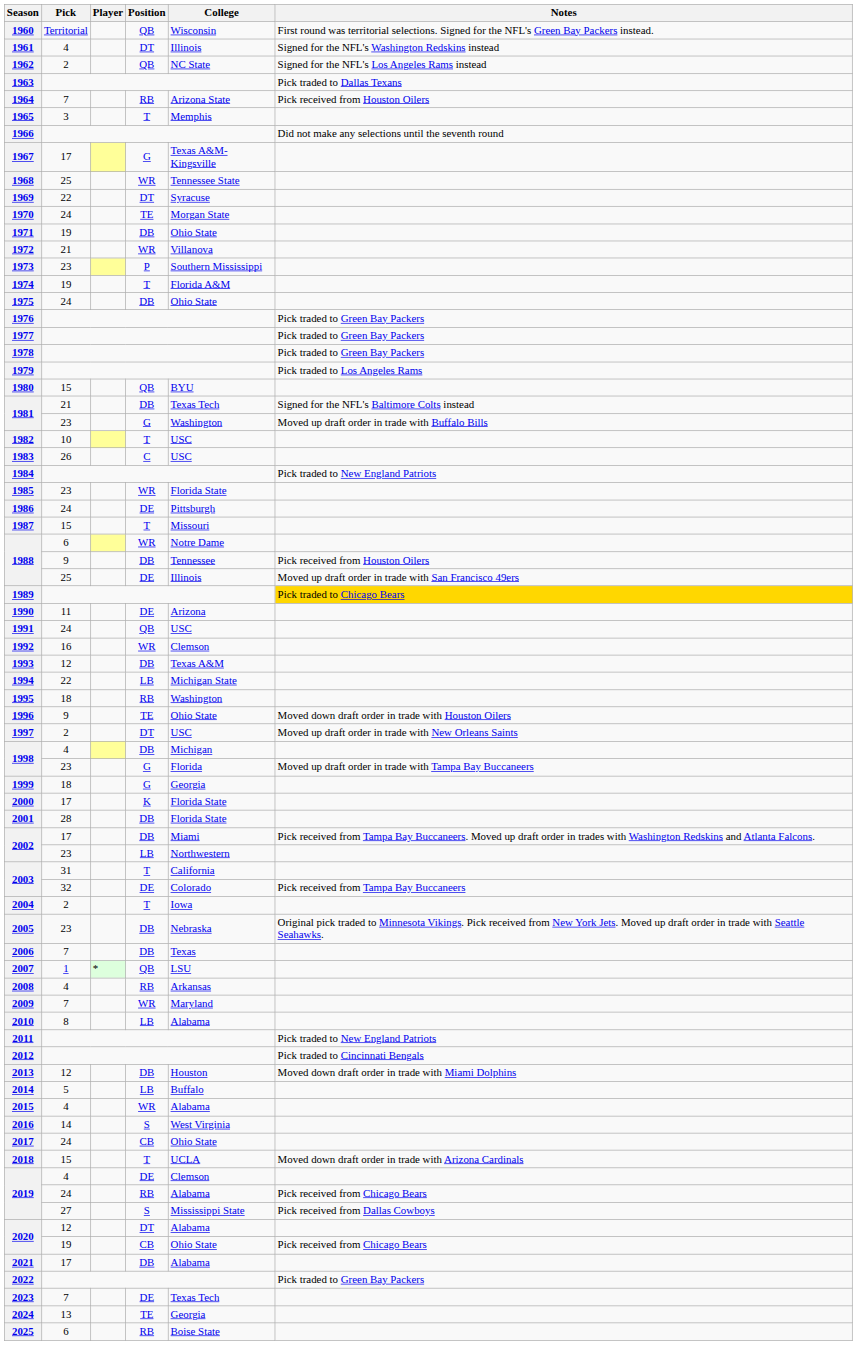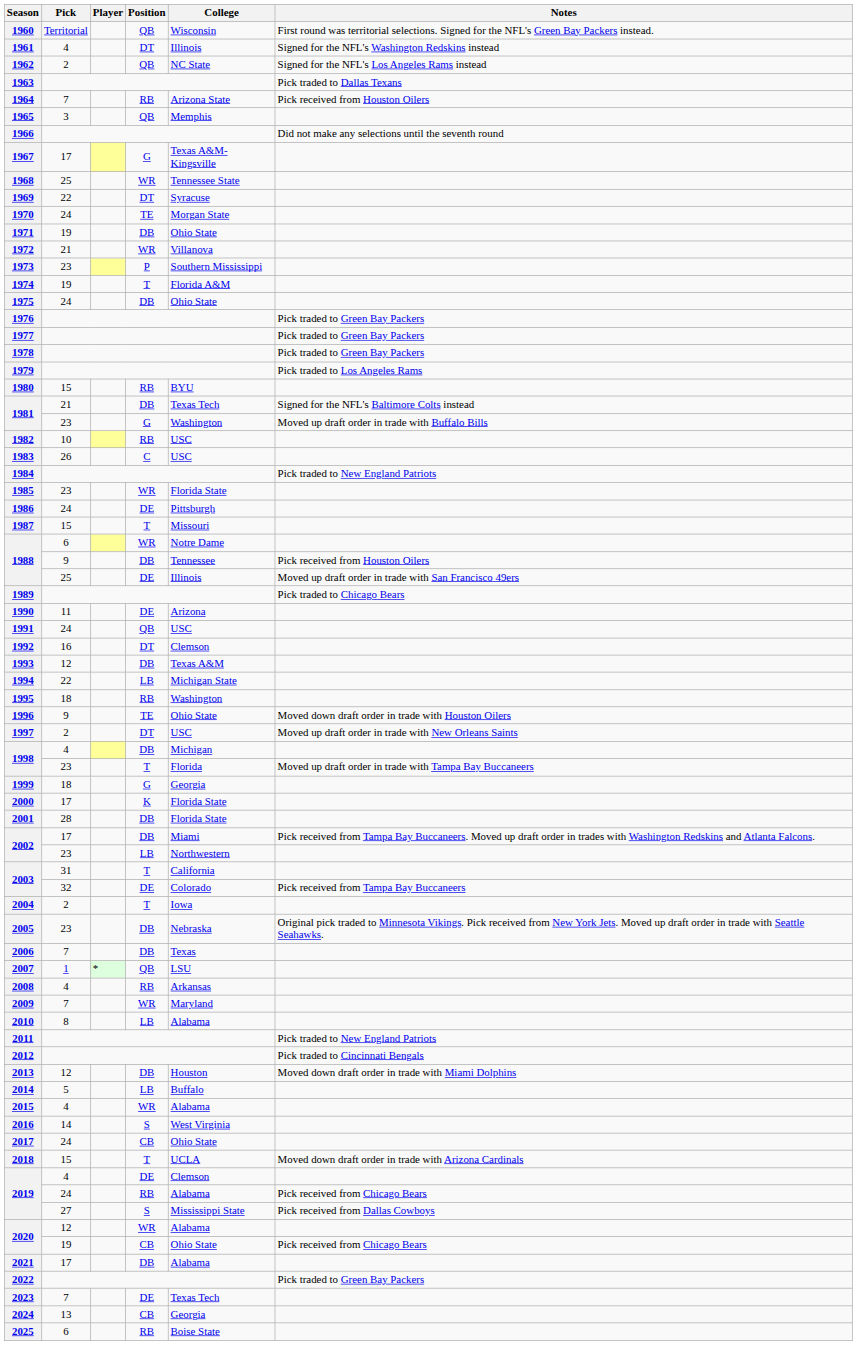 <table class="wikitable sortable">
 <tr>
 <th scope="col">Season</th>
 <th scope="col">Pick</th>
 <th scope="col">Player</th>
 <th scope="col">Position</th>
 <th scope="col">College</th>
 <th scope="col" class= "unsortable">Notes</th>
 </tr>
 <tr>
 <th scope="row"><a href='#'>1960</a></th>
 <td align="center"><a href='#'>Territorial</a></td>
 <td></td>
 <td align="center"><a href='#'>QB</a></td>
 <td><a href='#'>Wisconsin</a></td>
 <td>First round was territorial selections. Signed for the NFL's <a href='#'>Green Bay Packers</a> instead.</td>
 </tr>
 <tr>
 <th scope="row"><a href='#'>1961</a></th>
 <td align="center">4</td>
 <td></td>
 <td align="center"><a href='#'>DT</a></td>
 <td><a href='#'>Illinois</a></td>
 <td>Signed for the NFL's <a href='#'>Washington Redskins</a> instead</td>
 </tr>
 <tr>
 <th scope="row"><a href='#'>1962</a></th>
 <td align="center">2</td>
 <td></td>
 <td align="center"><a href='#'>QB</a></td>
 <td><a href='#'>NC State</a></td>
 <td>Signed for the NFL's <a href='#'>Los Angeles Rams</a> instead</td>
 </tr>
 <tr>
 <th scope="row"><a href='#'>1963</a></th>
 <td colspan=4 align="center"><em></em></td>
 <td>Pick traded to <a href='#'>Dallas Texans</a></td>
 </tr>
 <tr>
 <th scope="row"><a href='#'>1964</a></th>
 <td align="center">7</td>
 <td></td>
 <td align="center"><a href='#'>RB</a></td>
 <td><a href='#'>Arizona State</a></td>
 <td>Pick received from <a href='#'>Houston Oilers</a></td>
 </tr>
 <tr>
 <th scope="row"><a href='#'>1965</a></th>
 <td align="center">3</td>
 <td></td>
-<td align="center"><a href='#'>T</a></td>
+<td align="center"><a href='#'>QB</a></td>
 <td><a href='#'>Memphis</a></td>
 <td></td>
 </tr>
 <tr>
 <th scope="row"><a href='#'>1966</a></th>
 <td colspan=4 align="center"><em></em></td>
 <td>Did not make any selections until the seventh round</td>
 </tr>
 <tr>
 <th scope="row"><a href='#'>1967</a></th>
 <td align="center">17</td>
 <td style="background-color:#FFFF99"></td>
 <td align="center"><a href='#'>G</a></td>
 <td><a href='#'>Texas A&M-Kingsville</a></td>
 <td></td>
 </tr>
 <tr>
 <th scope="row"><a href='#'>1968</a></th>
 <td align="center">25</td>
 <td></td>
 <td align="center"><a href='#'>WR</a></td>
 <td><a href='#'>Tennessee State</a></td>
 <td></td>
 </tr>
 <tr>
 <th scope="row"><a href='#'>1969</a></th>
 <td align="center">22</td>
 <td></td>
 <td align="center"><a href='#'>DT</a></td>
 <td><a href='#'>Syracuse</a></td>
 <td></td>
 </tr>
 <tr>
 <th scope="row"><a href='#'>1970</a></th>
 <td align="center">24</td>
 <td></td>
 <td align="center"><a href='#'>TE</a></td>
 <td><a href='#'>Morgan State</a></td>
 <td></td>
 </tr>
 <tr>
 <th scope="row"><a href='#'>1971</a></th>
 <td align="center">19</td>
 <td></td>
 <td align="center"><a href='#'>DB</a></td>
 <td><a href='#'>Ohio State</a></td>
 <td></td>
 </tr>
 <tr>
 <th scope="row"><a href='#'>1972</a></th>
 <td align="center">21</td>
 <td></td>
 <td align="center"><a href='#'>WR</a></td>
 <td><a href='#'>Villanova</a></td>
 <td></td>
 </tr>
 <tr>
 <th scope="row"><a href='#'>1973</a></th>
 <td align="center">23</td>
 <td style="background-color:#FFFF99"></td>
 <td align="center"><a href='#'>P</a></td>
 <td><a href='#'>Southern Mississippi</a></td>
 <td></td>
 </tr>
 <tr>
 <th scope="row"><a href='#'>1974</a></th>
 <td align="center">19</td>
 <td></td>
 <td align="center"><a href='#'>T</a></td>
 <td><a href='#'>Florida A&M</a></td>
 <td></td>
 </tr>
 <tr>
 <th scope="row"><a href='#'>1975</a></th>
 <td align="center">24</td>
 <td></td>
 <td align="center"><a href='#'>DB</a></td>
 <td><a href='#'>Ohio State</a></td>
 <td></td>
 </tr>
 <tr>
 <th scope="row"><a href='#'>1976</a></th>
 <td colspan=4 align="center"><em></em></td>
 <td>Pick traded to <a href='#'>Green Bay Packers</a></td>
 </tr>
 <tr>
 <th scope="row"><a href='#'>1977</a></th>
 <td colspan=4 align="center"><em></em></td>
 <td>Pick traded to <a href='#'>Green Bay Packers</a></td>
 </tr>
 <tr>
 <th scope="row"><a href='#'>1978</a></th>
 <td colspan=4 align="center"><em></em></td>
 <td>Pick traded to <a href='#'>Green Bay Packers</a></td>
 </tr>
 <tr>
 <th scope="row"><a href='#'>1979</a></th>
 <td colspan=4 align="center"><em></em></td>
 <td>Pick traded to <a href='#'>Los Angeles Rams</a></td>
 </tr>
 <tr>
 <th scope="row"><a href='#'>1980</a></th>
 <td align="center">15</td>
 <td></td>
-<td align="center"><a href='#'>QB</a></td>
+<td align="center"><a href='#'>RB</a></td>
 <td><a href='#'>BYU</a></td>
 <td></td>
 </tr>
 <tr>
 <th scope="rowgroup"  rowspan="2"><a href='#'>1981</a></th>
 <td align="center">21</td>
 <td></td>
 <td align="center"><a href='#'>DB</a></td>
 <td><a href='#'>Texas Tech</a></td>
 <td>Signed for the NFL's <a href='#'>Baltimore Colts</a> instead</td>
 </tr>
 <tr>
 <td align="center">23</td>
 <td></td>
 <td align="center"><a href='#'>G</a></td>
 <td><a href='#'>Washington</a></td>
 <td>Moved up draft order in trade with <a href='#'>Buffalo Bills</a></td>
 </tr>
 <tr>
 <th scope="row"><a href='#'>1982</a></th>
 <td align="center">10</td>
 <td style="background-color:#FFFF99"></td>
-<td align="center"><a href='#'>T</a></td>
+<td align="center"><a href='#'>RB</a></td>
 <td><a href='#'>USC</a></td>
 <td></td>
 </tr>
 <tr>
 <th scope="row"><a href='#'>1983</a></th>
 <td align="center">26</td>
 <td></td>
 <td align="center"><a href='#'>C</a></td>
 <td><a href='#'>USC</a></td>
 <td></td>
 </tr>
 <tr>
 <th scope="row"><a href='#'>1984</a></th>
 <td colspan=4 align="center"><em></em></td>
 <td>Pick traded to <a href='#'>New England Patriots</a></td>
 </tr>
 <tr>
 <th scope="row"><a href='#'>1985</a></th>
 <td align="center">23</td>
 <td></td>
 <td align="center"><a href='#'>WR</a></td>
 <td><a href='#'>Florida State</a></td>
 <td></td>
 </tr>
 <tr>
 <th scope="row"><a href='#'>1986</a></th>
 <td align="center">24</td>
 <td></td>
 <td align="center"><a href='#'>DE</a></td>
 <td><a href='#'>Pittsburgh</a></td>
 <td></td>
 </tr>
 <tr>
 <th scope="row"><a href='#'>1987</a></th>
 <td align="center">15</td>
 <td></td>
 <td align="center"><a href='#'>T</a></td>
 <td><a href='#'>Missouri</a></td>
 <td></td>
 </tr>
 <tr>
 <th scope="rowgroup"  rowspan="3"><a href='#'>1988</a></th>
 <td align="center">6</td>
 <td style="background-color:#FFFF99"></td>
 <td align="center"><a href='#'>WR</a></td>
 <td><a href='#'>Notre Dame</a></td>
 <td></td>
 </tr>
 <tr>
 <td align="center">9</td>
 <td></td>
 <td align="center"><a href='#'>DB</a></td>
 <td><a href='#'>Tennessee</a></td>
 <td>Pick received from <a href='#'>Houston Oilers</a></td>
 </tr>
 <tr>
 <td align="center">25</td>
 <td></td>
 <td align="center"><a href='#'>DE</a></td>
 <td><a href='#'>Illinois</a></td>
 <td>Moved up draft order in trade with <a href='#'>San Francisco 49ers</a></td>
 </tr>
 <tr>
 <th scope="row"><a href='#'>1989</a></th>
 <td colspan=4 align="center"><em></em></td>
-<td style="background: gold;">Pick traded to <a href='#'>Chicago Bears</a></td>
+<td>Pick traded to <a href='#'>Chicago Bears</a></td>
 </tr>
 <tr>
 <th scope="row"><a href='#'>1990</a></th>
 <td align="center">11</td>
 <td></td>
 <td align="center"><a href='#'>DE</a></td>
 <td><a href='#'>Arizona</a></td>
 <td></td>
 </tr>
 <tr>
 <th scope="row"><a href='#'>1991</a></th>
 <td align="center">24</td>
 <td></td>
 <td align="center"><a href='#'>QB</a></td>
 <td><a href='#'>USC</a></td>
 <td></td>
 </tr>
 <tr>
 <th scope="row"><a href='#'>1992</a></th>
 <td align="center">16</td>
 <td></td>
-<td align="center"><a href='#'>WR</a></td>
+<td align="center"><a href='#'>DT</a></td>
 <td><a href='#'>Clemson</a></td>
 <td></td>
 </tr>
 <tr>
 <th scope="row"><a href='#'>1993</a></th>
 <td align="center">12</td>
 <td></td>
 <td align="center"><a href='#'>DB</a></td>
 <td><a href='#'>Texas A&M</a></td>
 <td></td>
 </tr>
 <tr>
 <th scope="row"><a href='#'>1994</a></th>
 <td align="center">22</td>
 <td></td>
 <td align="center"><a href='#'>LB</a></td>
 <td><a href='#'>Michigan State</a></td>
 <td></td>
 </tr>
 <tr>
 <th scope="row"><a href='#'>1995</a></th>
 <td align="center">18</td>
 <td></td>
 <td align="center"><a href='#'>RB</a></td>
 <td><a href='#'>Washington</a></td>
 <td></td>
 </tr>
 <tr>
 <th scope="row"><a href='#'>1996</a></th>
 <td align="center">9</td>
 <td></td>
 <td align="center"><a href='#'>TE</a></td>
 <td><a href='#'>Ohio State</a></td>
 <td>Moved down draft order in trade with <a href='#'>Houston Oilers</a></td>
 </tr>
 <tr>
 <th scope="row"><a href='#'>1997</a></th>
 <td align="center">2</td>
 <td></td>
 <td align="center"><a href='#'>DT</a></td>
 <td><a href='#'>USC</a></td>
 <td>Moved up draft order in trade with <a href='#'>New Orleans Saints</a></td>
 </tr>
 <tr>
 <th scope="rowgroup"  rowspan="2"><a href='#'>1998</a></th>
 <td align="center">4</td>
 <td style="background-color:#FFFF99"></td>
 <td align="center"><a href='#'>DB</a></td>
 <td><a href='#'>Michigan</a></td>
 <td></td>
 </tr>
 <tr>
 <td align="center">23</td>
 <td></td>
-<td align="center"><a href='#'>G</a></td>
+<td align="center"><a href='#'>T</a></td>
 <td><a href='#'>Florida</a></td>
 <td>Moved up draft order in trade with <a href='#'>Tampa Bay Buccaneers</a></td>
 </tr>
 <tr>
 <th scope="row"><a href='#'>1999</a></th>
 <td align="center">18</td>
 <td></td>
 <td align="center"><a href='#'>G</a></td>
 <td><a href='#'>Georgia</a></td>
 <td></td>
 </tr>
 <tr>
 <th scope="row"><a href='#'>2000</a></th>
 <td align="center">17</td>
 <td></td>
 <td align="center"><a href='#'>K</a></td>
 <td><a href='#'>Florida State</a></td>
 <td></td>
 </tr>
 <tr>
 <th scope="row"><a href='#'>2001</a></th>
 <td align="center">28</td>
 <td></td>
 <td align="center"><a href='#'>DB</a></td>
 <td><a href='#'>Florida State</a></td>
 <td></td>
 </tr>
 <tr>
 <th scope="rowgroup"  rowspan="2"><a href='#'>2002</a></th>
 <td align="center">17</td>
 <td></td>
 <td align="center"><a href='#'>DB</a></td>
 <td><a href='#'>Miami</a></td>
 <td>Pick received from <a href='#'>Tampa Bay Buccaneers</a>. Moved up draft order in trades with <a href='#'>Washington Redskins</a> and <a href='#'>Atlanta Falcons</a>.</td>
 </tr>
 <tr>
 <td align="center">23</td>
 <td></td>
 <td align="center"><a href='#'>LB</a></td>
 <td><a href='#'>Northwestern</a></td>
 <td></td>
 </tr>
 <tr>
 <th scope="rowgroup"  rowspan="2"><a href='#'>2003</a></th>
 <td align="center">31</td>
 <td></td>
 <td align="center"><a href='#'>T</a></td>
 <td><a href='#'>California</a></td>
 <td></td>
 </tr>
 <tr>
 <td align="center">32</td>
 <td></td>
 <td align="center"><a href='#'>DE</a></td>
 <td><a href='#'>Colorado</a></td>
 <td>Pick received from <a href='#'>Tampa Bay Buccaneers</a></td>
 </tr>
 <tr>
 <th scope="row"><a href='#'>2004</a></th>
 <td align="center">2</td>
 <td></td>
 <td align="center"><a href='#'>T</a></td>
 <td><a href='#'>Iowa</a></td>
 <td></td>
 </tr>
 <tr>
 <th scope="row"><a href='#'>2005</a></th>
 <td align="center">23</td>
 <td></td>
 <td align="center"><a href='#'>DB</a></td>
 <td><a href='#'>Nebraska</a></td>
 <td>Original pick traded to <a href='#'>Minnesota Vikings</a>. Pick received from <a href='#'>New York Jets</a>. Moved up draft order in trade with <a href='#'>Seattle Seahawks</a>.</td>
 </tr>
 <tr>
 <th scope="row"><a href='#'>2006</a></th>
 <td align="center">7</td>
 <td></td>
 <td align="center"><a href='#'>DB</a></td>
 <td><a href='#'>Texas</a></td>
 <td></td>
 </tr>
 <tr>
 <th scope="row"><a href='#'>2007</a></th>
 <td align="center"><a href='#'>1</a></td>
 <td style="background-color:#DDFFDD;">*</td>
 <td align="center"><a href='#'>QB</a></td>
 <td><a href='#'>LSU</a></td>
 <td></td>
 </tr>
 <tr>
 <th scope="row"><a href='#'>2008</a></th>
 <td align="center">4</td>
 <td></td>
 <td align="center"><a href='#'>RB</a></td>
 <td><a href='#'>Arkansas</a></td>
 <td></td>
 </tr>
 <tr>
 <th scope="row"><a href='#'>2009</a></th>
 <td align="center">7</td>
 <td></td>
 <td align="center"><a href='#'>WR</a></td>
 <td><a href='#'>Maryland</a></td>
 <td></td>
 </tr>
 <tr>
 <th scope="row"><a href='#'>2010</a></th>
 <td align="center">8</td>
 <td></td>
 <td align="center"><a href='#'>LB</a></td>
 <td><a href='#'>Alabama</a></td>
 <td></td>
 </tr>
 <tr>
 <th scope="row"><a href='#'>2011</a></th>
 <td colspan=4 align="center"><em></em></td>
 <td>Pick traded to <a href='#'>New England Patriots</a></td>
 </tr>
 <tr>
 <th scope="row"><a href='#'>2012</a></th>
 <td colspan=4 align="center"><em></em></td>
 <td>Pick traded to <a href='#'>Cincinnati Bengals</a></td>
 </tr>
 <tr>
 <th scope="row"><a href='#'>2013</a></th>
 <td align="center">12</td>
 <td></td>
 <td align="center"><a href='#'>DB</a></td>
 <td><a href='#'>Houston</a></td>
 <td>Moved down draft order in trade with <a href='#'>Miami Dolphins</a></td>
 </tr>
 <tr>
 <th scope="row"><a href='#'>2014</a></th>
 <td align="center">5</td>
 <td></td>
 <td align="center"><a href='#'>LB</a></td>
 <td><a href='#'>Buffalo</a></td>
 <td></td>
 </tr>
 <tr>
 <th scope="row"><a href='#'>2015</a></th>
 <td align="center">4</td>
 <td></td>
 <td align="center"><a href='#'>WR</a></td>
 <td><a href='#'>Alabama</a></td>
 <td></td>
 </tr>
 <tr>
 <th scope="row"><a href='#'>2016</a></th>
 <td align="center">14</td>
 <td></td>
 <td align="center"><a href='#'>S</a></td>
 <td><a href='#'>West Virginia</a></td>
 <td></td>
 </tr>
 <tr>
 <th scope="row"><a href='#'>2017</a></th>
 <td align="center">24</td>
 <td></td>
 <td align="center"><a href='#'>CB</a></td>
 <td><a href='#'>Ohio State</a></td>
 <td></td>
 </tr>
 <tr>
 <th scope="row"><a href='#'>2018</a></th>
 <td align="center">15</td>
 <td></td>
 <td align="center"><a href='#'>T</a></td>
 <td><a href='#'>UCLA</a></td>
 <td>Moved down draft order in trade with <a href='#'>Arizona Cardinals</a></td>
 </tr>
 <tr>
 <th scope="rowgroup"  rowspan="3"><a href='#'>2019</a></th>
 <td align="center">4</td>
 <td></td>
 <td align="center"><a href='#'>DE</a></td>
 <td><a href='#'>Clemson</a></td>
 <td></td>
 </tr>
 <tr>
 <td align="center">24</td>
 <td></td>
 <td align="center"><a href='#'>RB</a></td>
 <td><a href='#'>Alabama</a></td>
 <td>Pick received from <a href='#'>Chicago Bears</a></td>
 </tr>
 <tr>
 <td align="center">27</td>
 <td></td>
 <td align="center"><a href='#'>S</a></td>
 <td><a href='#'>Mississippi State</a></td>
 <td>Pick received from <a href='#'>Dallas Cowboys</a></td>
 </tr>
 <tr>
 <th scope="rowgroup"  rowspan="2"><a href='#'>2020</a></th>
 <td align="center">12</td>
 <td></td>
-<td align="center"><a href='#'>DT</a></td>
+<td align="center"><a href='#'>WR</a></td>
 <td><a href='#'>Alabama</a></td>
 <td></td>
 </tr>
 <tr>
 <td align="center">19</td>
 <td></td>
 <td align="center"><a href='#'>CB</a></td>
 <td><a href='#'>Ohio State</a></td>
 <td>Pick received from <a href='#'>Chicago Bears</a></td>
 </tr>
 <tr>
 <th scope="row"><a href='#'>2021</a></th>
 <td align="center">17</td>
 <td></td>
 <td align="center"><a href='#'>DB</a></td>
 <td><a href='#'>Alabama</a></td>
 <td></td>
 </tr>
 <tr>
 <th scope="row"><a href='#'>2022</a></th>
 <td colspan=4 align="center"><em></em></td>
 <td>Pick traded to <a href='#'>Green Bay Packers</a></td>
 </tr>
 <tr>
 <th scope="row"><a href='#'>2023</a></th>
 <td align="center">7</td>
 <td></td>
 <td align="center"><a href='#'>DE</a></td>
 <td><a href='#'>Texas Tech</a></td>
 <td></td>
 </tr>
 <tr>
 <th scope="row"><a href='#'>2024</a></th>
 <td align="center">13</td>
 <td></td>
-<td align="center"><a href='#'>TE</a></td>
+<td align="center"><a href='#'>CB</a></td>
 <td><a href='#'>Georgia</a></td>
 <td></td>
 </tr>
 <tr>
 <th scope="row"><a href='#'>2025</a></th>
 <td align="center">6</td>
 <td></td>
 <td align="center"><a href='#'>RB</a></td>
 <td><a href='#'>Boise State</a></td>
 <td></td>
 </tr>
 </table>
